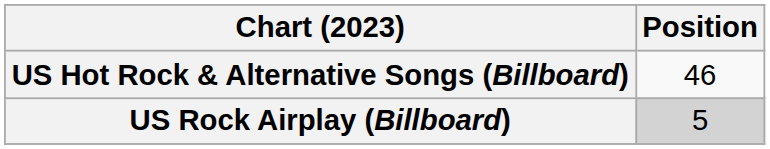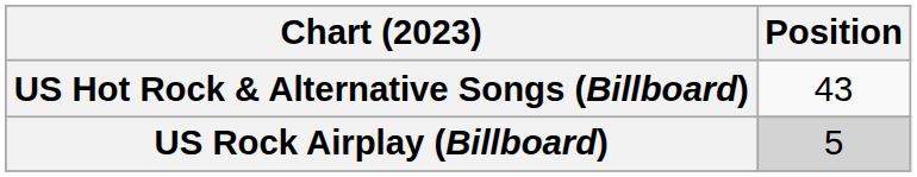 <table class="wikitable sortable plainrowheaders" style="text-align:center">
 <tr>
 <th scope="col">Chart (2023)</th>
 <th scope="col">Position</th>
 </tr>
 <tr>
 <th scope="row">US Hot Rock & Alternative Songs (<em>Billboard</em>)</th>
-<td>46</td>
+<td>43</td>
 </tr>
 <tr>
 <th scope="row">US Rock Airplay (<em>Billboard</em>)</th>
 <td style="background: lightgrey;">5</td>
 </tr>
 </table>
